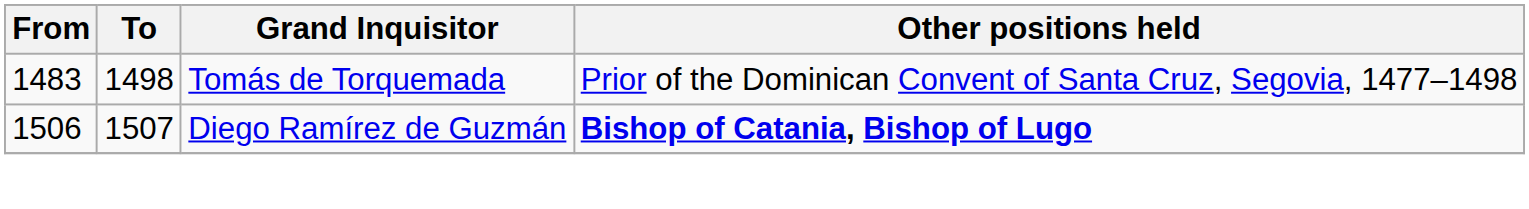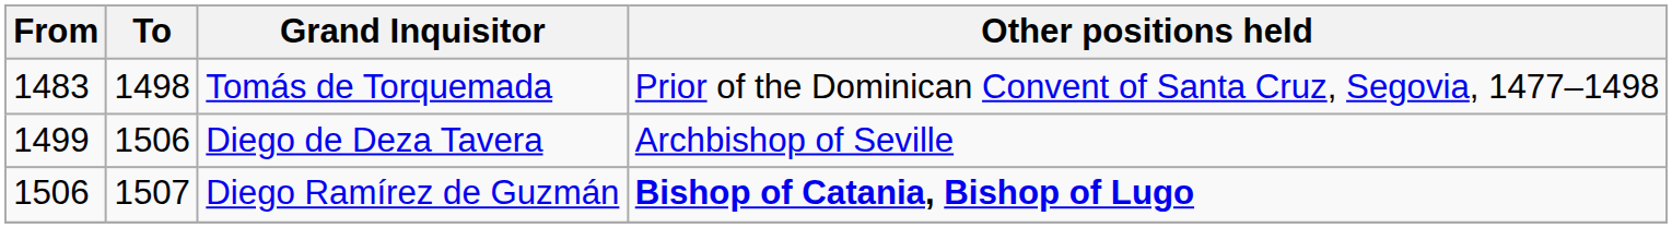 <table class="wikitable">
 <tr>
 <th>From</th>
 <th>To</th>
 <th>Grand Inquisitor</th>
 <th>Other positions held</th>
 </tr>
 <tr>
 <td>1483</td>
 <td>1498</td>
 <td><a href='#'>Tomás de Torquemada</a></td>
 <td><a href='#'>Prior</a> of the Dominican <a href='#'>Convent of Santa Cruz</a>, <a href='#'>Segovia</a>, 1477–1498</td>
 </tr>
 <tr>
+<td>1499</td>
+<td>1506</td>
+<td><a href='#'>Diego de Deza Tavera</a></td>
+<td><a href='#'>Archbishop of Seville</a></td>
+</tr>
+<tr>
 <td>1506</td>
 <td>1507</td>
 <td><a href='#'>Diego Ramírez de Guzmán</a></td>
 <td><strong><a href='#'>Bishop of Catania</a>, <a href='#'>Bishop of Lugo</a></strong></td>
 </tr>
 <tr>
 </tr>
 </table>
